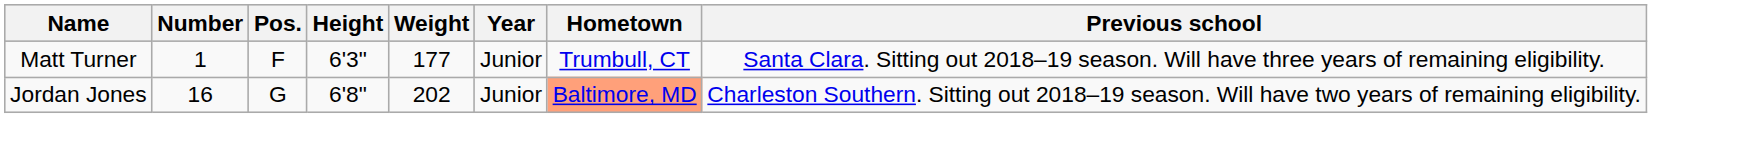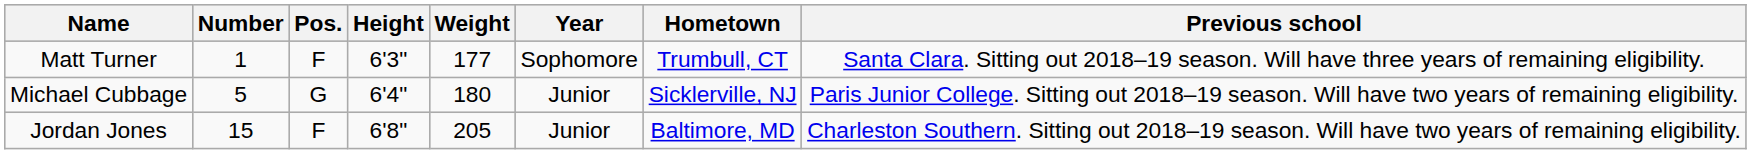 <table class="wikitable sortable" border="1" style="text-align: center;font-size:90%;">
 <tr>
 <th>Name</th>
 <th>Number</th>
 <th>Pos.</th>
 <th>Height</th>
 <th>Weight</th>
 <th>Year</th>
 <th>Hometown</th>
 <th class="unsortable">Previous school</th>
 </tr>
 <tr>
 <td>Matt Turner</td>
 <td>1</td>
 <td>F</td>
 <td>6'3"</td>
 <td>177</td>
-<td>Junior</td>
+<td>Sophomore</td>
 <td><a href='#'>Trumbull, CT</a></td>
 <td><a href='#'>Santa Clara</a>. Sitting out 2018–19 season. Will have three years of remaining eligibility.</td>
 </tr>
 <tr>
+<td>Michael Cubbage</td>
+<td>5</td>
+<td>G</td>
+<td>6'4"</td>
+<td>180</td>
+<td>Junior</td>
+<td><a href='#'>Sicklerville, NJ</a></td>
+<td><a href='#'>Paris Junior College</a>. Sitting out 2018–19 season. Will have two years of remaining eligibility.</td>
+</tr>
+<tr>
 <td>Jordan Jones</td>
-<td>16</td>
-<td>G</td>
+<td>15</td>
+<td>F</td>
 <td>6'8"</td>
-<td>202</td>
+<td>205</td>
 <td>Junior</td>
-<td style="background: lightsalmon;"><a href='#'>Baltimore, MD</a></td>
+<td><a href='#'>Baltimore, MD</a></td>
 <td><a href='#'>Charleston Southern</a>. Sitting out 2018–19 season. Will have two years of remaining eligibility.</td>
 </tr>
 </table>
